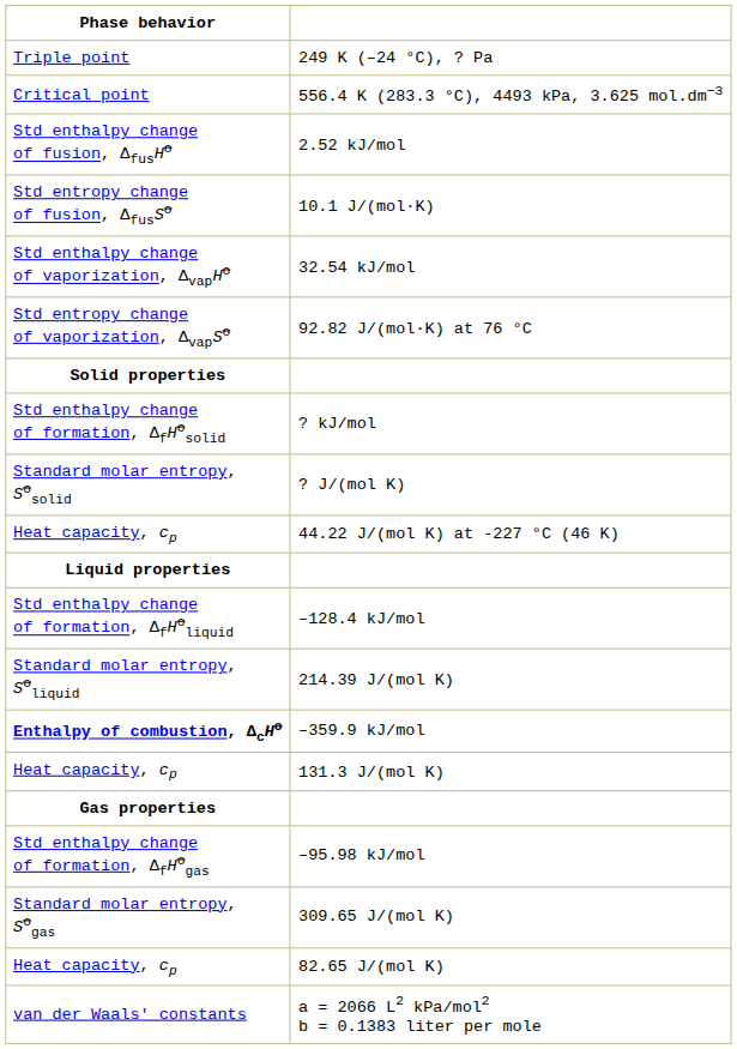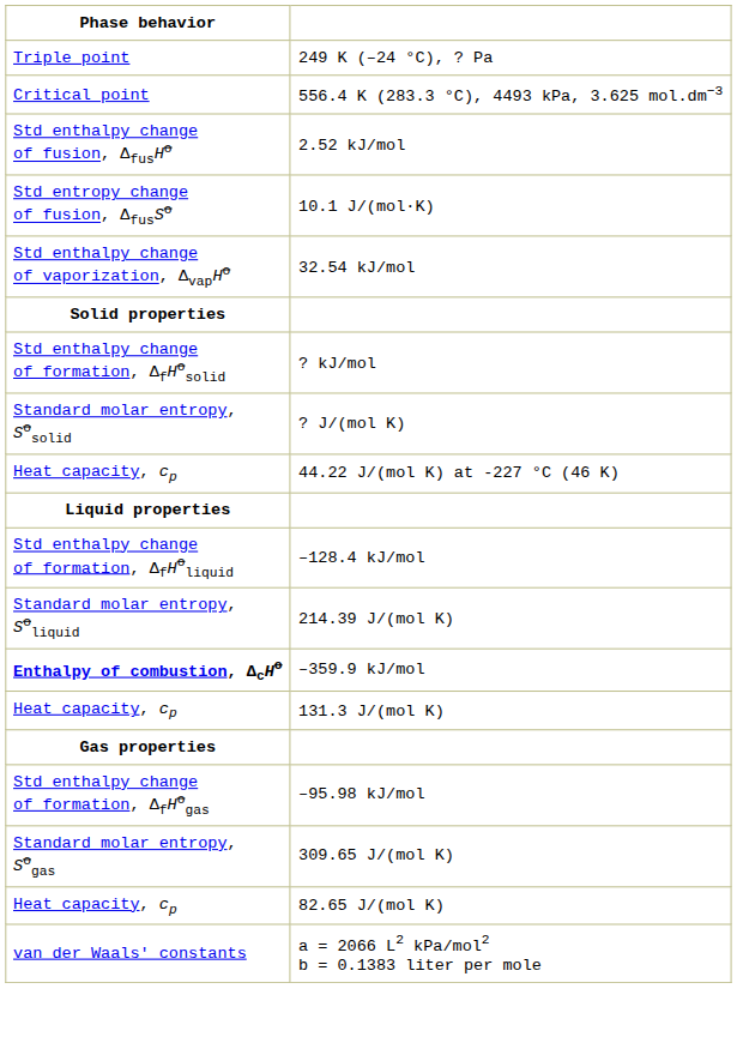 <table border="1" cellspacing="0" cellpadding="6" style="margin: 0 0 0 0.5em; background: #FFFFFF; border-collapse: collapse; border-color: #C0C090;">
 <tr>
 <th>Phase behavior</th>
 </tr>
 <tr>
 <td><a href='#'>Triple point</a></td>
 <td>249 K (–24 °C), ? Pa</td>
 </tr>
 <tr>
 <td><a href='#'>Critical point</a></td>
 <td>556.4 K (283.3 °C), 4493 kPa, 3.625 mol.dm<sup>−3</sup></td>
 </tr>
 <tr>
 <td><a href='#'>Std enthalpy change<br>of fusion</a>, Δ<sub>fus</sub><em>H</em><sup><s>o</s></sup></td>
 <td>2.52 kJ/mol</td>
 </tr>
 <tr>
 <td><a href='#'>Std entropy change<br>of fusion</a>, Δ<sub>fus</sub><em>S</em><sup><s>o</s></sup></td>
 <td>10.1	 J/(mol·K)</td>
 </tr>
 <tr>
 <td><a href='#'>Std enthalpy change<br>of vaporization</a>, Δ<sub>vap</sub><em>H</em><sup><s>o</s></sup></td>
 <td>32.54 kJ/mol</td>
-</tr>
-<tr>
-<td><a href='#'>Std entropy change<br>of vaporization</a>, Δ<sub>vap</sub><em>S</em><sup><s>o</s></sup></td>
-<td>92.82 J/(mol·K) at 76 °C</td>
 </tr>
 <tr>
 <th>Solid properties</th>
 </tr>
 <tr>
 <td><a href='#'>Std enthalpy change<br>of formation</a>, Δ<sub>f</sub><em>H</em><sup><s>o</s></sup><sub>solid</sub></td>
 <td>? kJ/mol</td>
 </tr>
 <tr>
 <td><a href='#'>Standard molar entropy</a>,<br><em>S</em><sup><s>o</s></sup><sub>solid</sub></td>
 <td>? J/(mol K)</td>
 </tr>
 <tr>
 <td><a href='#'>Heat capacity</a>, <em>c<sub>p</sub></em></td>
 <td>44.22 J/(mol K) at -227 °C (46 K)</td>
 </tr>
 <tr>
 <th>Liquid properties</th>
 </tr>
 <tr>
 <td><a href='#'>Std enthalpy change<br>of formation</a>, Δ<sub>f</sub><em>H</em><sup><s>o</s></sup><sub>liquid</sub></td>
 <td>–128.4 kJ/mol</td>
 </tr>
 <tr>
 <td><a href='#'>Standard molar entropy</a>,<br><em>S</em><sup><s>o</s></sup><sub>liquid</sub></td>
 <td>214.39 J/(mol K)</td>
 </tr>
 <tr>
 <td><strong><a href='#'>Enthalpy of combustion</a>, Δ<sub>c</sub><em>H</em><sup><s>o</s></sup></strong></td>
 <td>–359.9 kJ/mol</td>
 </tr>
 <tr>
 <td><a href='#'>Heat capacity</a>, <em>c<sub>p</sub></em></td>
 <td>131.3 J/(mol K)</td>
 </tr>
 <tr>
 <th>Gas properties</th>
 </tr>
 <tr>
 <td><a href='#'>Std enthalpy change<br>of formation</a>, Δ<sub>f</sub><em>H</em><sup><s>o</s></sup><sub>gas</sub></td>
 <td>–95.98 kJ/mol</td>
 </tr>
 <tr>
 <td><a href='#'>Standard molar entropy</a>,<br><em>S</em><sup><s>o</s></sup><sub>gas</sub></td>
 <td>309.65 J/(mol K)</td>
 </tr>
 <tr>
 <td><a href='#'>Heat capacity</a>, <em>c<sub>p</sub></em></td>
 <td>82.65 J/(mol K)</td>
 </tr>
 <tr>
 <td><a href='#'>van der Waals' constants</a></td>
 <td>a = 2066 L<sup>2</sup> kPa/mol<sup>2</sup><br> b = 0.1383 liter per mole</td>
 </tr>
 <tr>
 </tr>
 </table>
